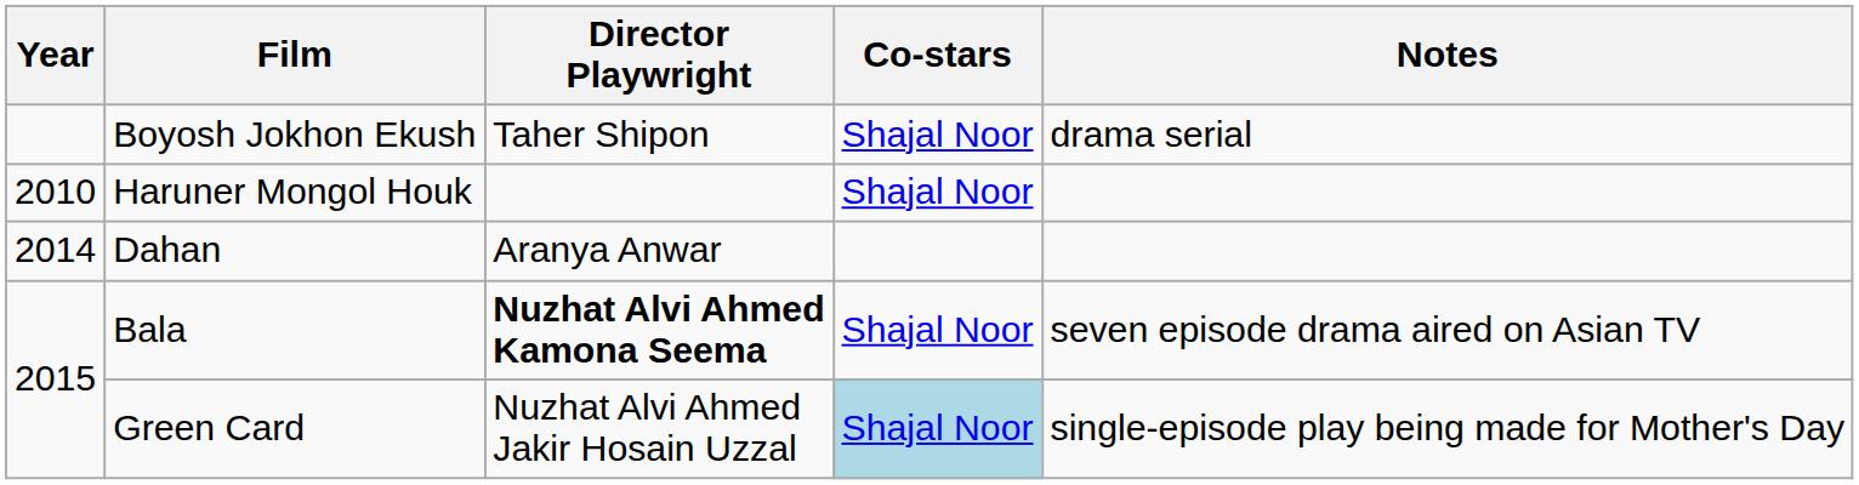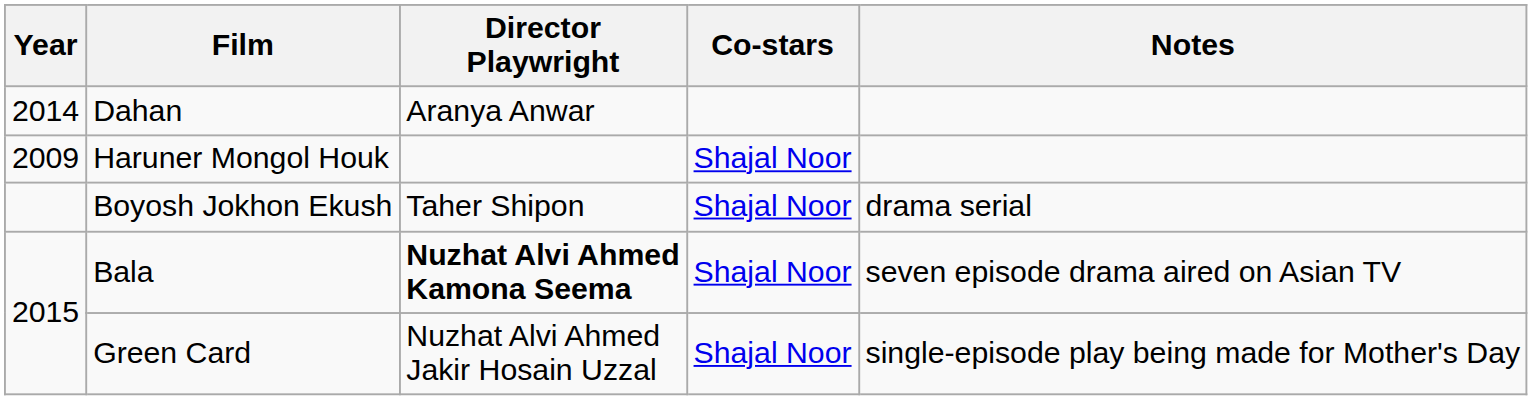 <table class="wikitable">
 <tr>
 <th>Year</th>
 <th>Film</th>
 <th>Director<br>Playwright</th>
 <th>Co-stars</th>
 <th>Notes</th>
 </tr>
 <tr>
+<td>2014</td>
+<td>Dahan</td>
+<td>Aranya Anwar</td>
 <td></td>
-<td>Boyosh Jokhon Ekush</td>
-<td>Taher Shipon</td>
-<td><a href='#'>Shajal Noor</a></td>
-<td>drama serial</td>
+<td></td>
 </tr>
 <tr>
-<td>2010</td>
+<td>2009</td>
 <td>Haruner Mongol Houk</td>
 <td></td>
 <td><a href='#'>Shajal Noor</a></td>
 <td></td>
 </tr>
 <tr>
-<td>2014</td>
-<td>Dahan</td>
-<td>Aranya Anwar</td>
 <td></td>
-<td></td>
+<td>Boyosh Jokhon Ekush</td>
+<td>Taher Shipon</td>
+<td><a href='#'>Shajal Noor</a></td>
+<td>drama serial</td>
 </tr>
 <tr>
 <td rowspan="2">2015</td>
 <td>Bala</td>
 <td><strong>Nuzhat Alvi Ahmed<br>Kamona Seema</strong></td>
 <td><a href='#'>Shajal Noor</a></td>
 <td>seven episode drama aired on Asian TV</td>
 </tr>
 <tr>
 <td>Green Card</td>
 <td>Nuzhat Alvi Ahmed<br>Jakir Hosain Uzzal</td>
-<td style="background: lightblue;"><a href='#'>Shajal Noor</a></td>
+<td><a href='#'>Shajal Noor</a></td>
 <td>single-episode play being made for Mother's Day</td>
 </tr>
 </table>
